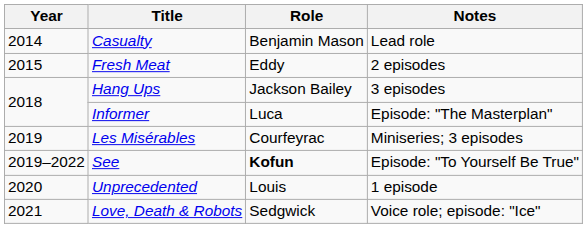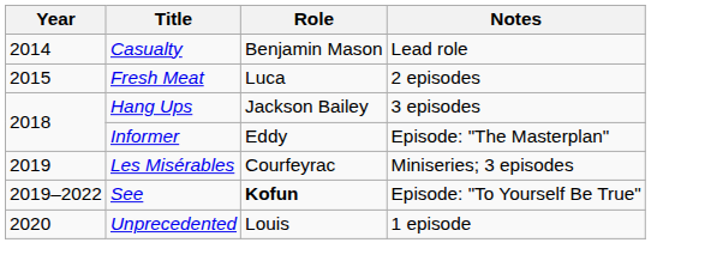 <table class="wikitable sortable">
 <tr>
 <th>Year</th>
 <th>Title</th>
 <th>Role</th>
 <th class="unsortable">Notes</th>
 </tr>
 <tr>
 <td>2014</td>
 <td><em><a href='#'>Casualty</a></em></td>
 <td>Benjamin Mason</td>
 <td>Lead role</td>
 </tr>
 <tr>
 <td>2015</td>
 <td><em><a href='#'>Fresh Meat</a></em></td>
-<td>Eddy</td>
+<td>Luca</td>
 <td>2 episodes</td>
 </tr>
 <tr>
 <td rowspan="2">2018</td>
 <td><em><a href='#'>Hang Ups</a></em></td>
 <td>Jackson Bailey</td>
 <td>3 episodes</td>
 </tr>
 <tr>
 <td><em><a href='#'>Informer</a></em></td>
-<td>Luca</td>
+<td>Eddy</td>
 <td>Episode: "The Masterplan"</td>
 </tr>
 <tr>
 <td>2019</td>
 <td><em><a href='#'>Les Misérables</a></em></td>
 <td>Courfeyrac</td>
 <td>Miniseries; 3 episodes</td>
 </tr>
 <tr>
 <td>2019–2022</td>
 <td><em><a href='#'>See</a></em></td>
 <td><strong>Kofun</strong></td>
 <td>Episode: "To Yourself Be True"</td>
 </tr>
 <tr>
 <td>2020</td>
 <td><em><a href='#'>Unprecedented</a></em></td>
 <td>Louis</td>
 <td>1 episode</td>
 </tr>
-<tr>
-<td>2021</td>
-<td><em><a href='#'>Love, Death & Robots</a></em></td>
-<td>Sedgwick</td>
-<td>Voice role; episode: "Ice"</td>
-</tr>
 </table>
